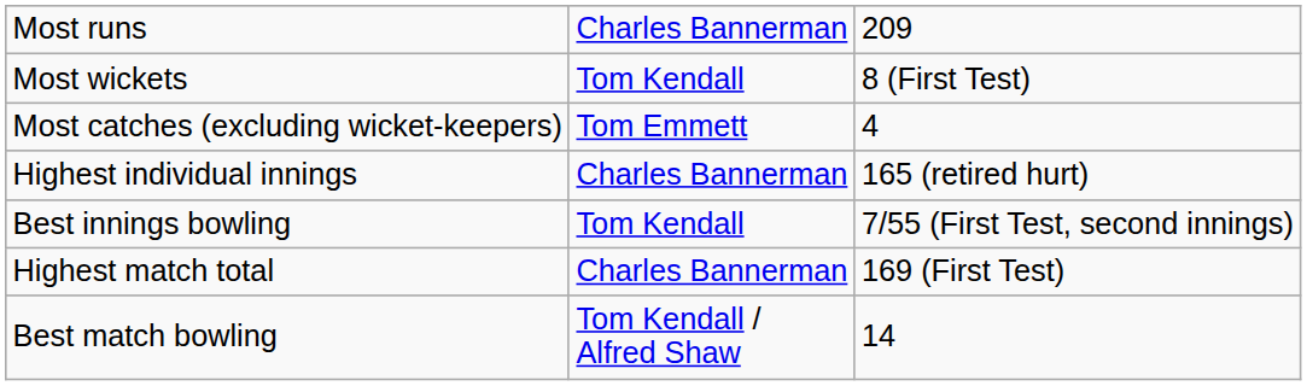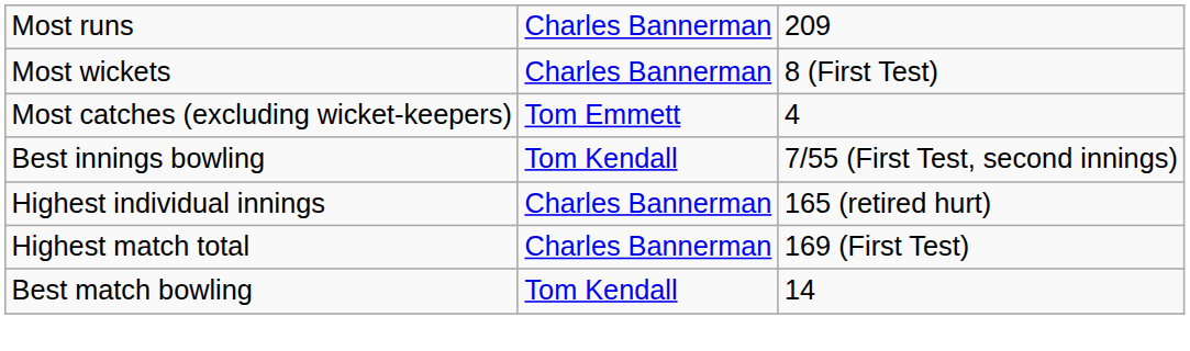 <table class="wikitable">
 <tr>
 <td>Most runs</td>
 <td><a href='#'>Charles Bannerman</a></td>
 <td>209</td>
 </tr>
 <tr>
 <td>Most wickets</td>
-<td><a href='#'>Tom Kendall</a></td>
+<td><a href='#'>Charles Bannerman</a></td>
 <td>8 (First Test)</td>
 </tr>
 <tr>
 <td>Most catches (excluding wicket-keepers)</td>
 <td><a href='#'>Tom Emmett</a></td>
 <td>4</td>
 </tr>
 <tr>
+<td>Best innings bowling</td>
+<td><a href='#'>Tom Kendall</a></td>
+<td>7/55 (First Test, second innings)</td>
+</tr>
+<tr>
 <td>Highest individual innings</td>
 <td><a href='#'>Charles Bannerman</a></td>
 <td>165 (retired hurt)</td>
-</tr>
-<tr>
-<td>Best innings bowling</td>
-<td><a href='#'>Tom Kendall</a></td>
-<td>7/55 (First Test, second innings)</td>
 </tr>
 <tr>
 <td>Highest match total</td>
 <td><a href='#'>Charles Bannerman</a></td>
 <td>169 (First Test)</td>
 </tr>
 <tr>
 <td>Best match bowling</td>
-<td><a href='#'>Tom Kendall</a> / <br><a href='#'>Alfred Shaw</a></td>
+<td><a href='#'>Tom Kendall</a></td>
 <td>14</td>
 </tr>
 </table>
